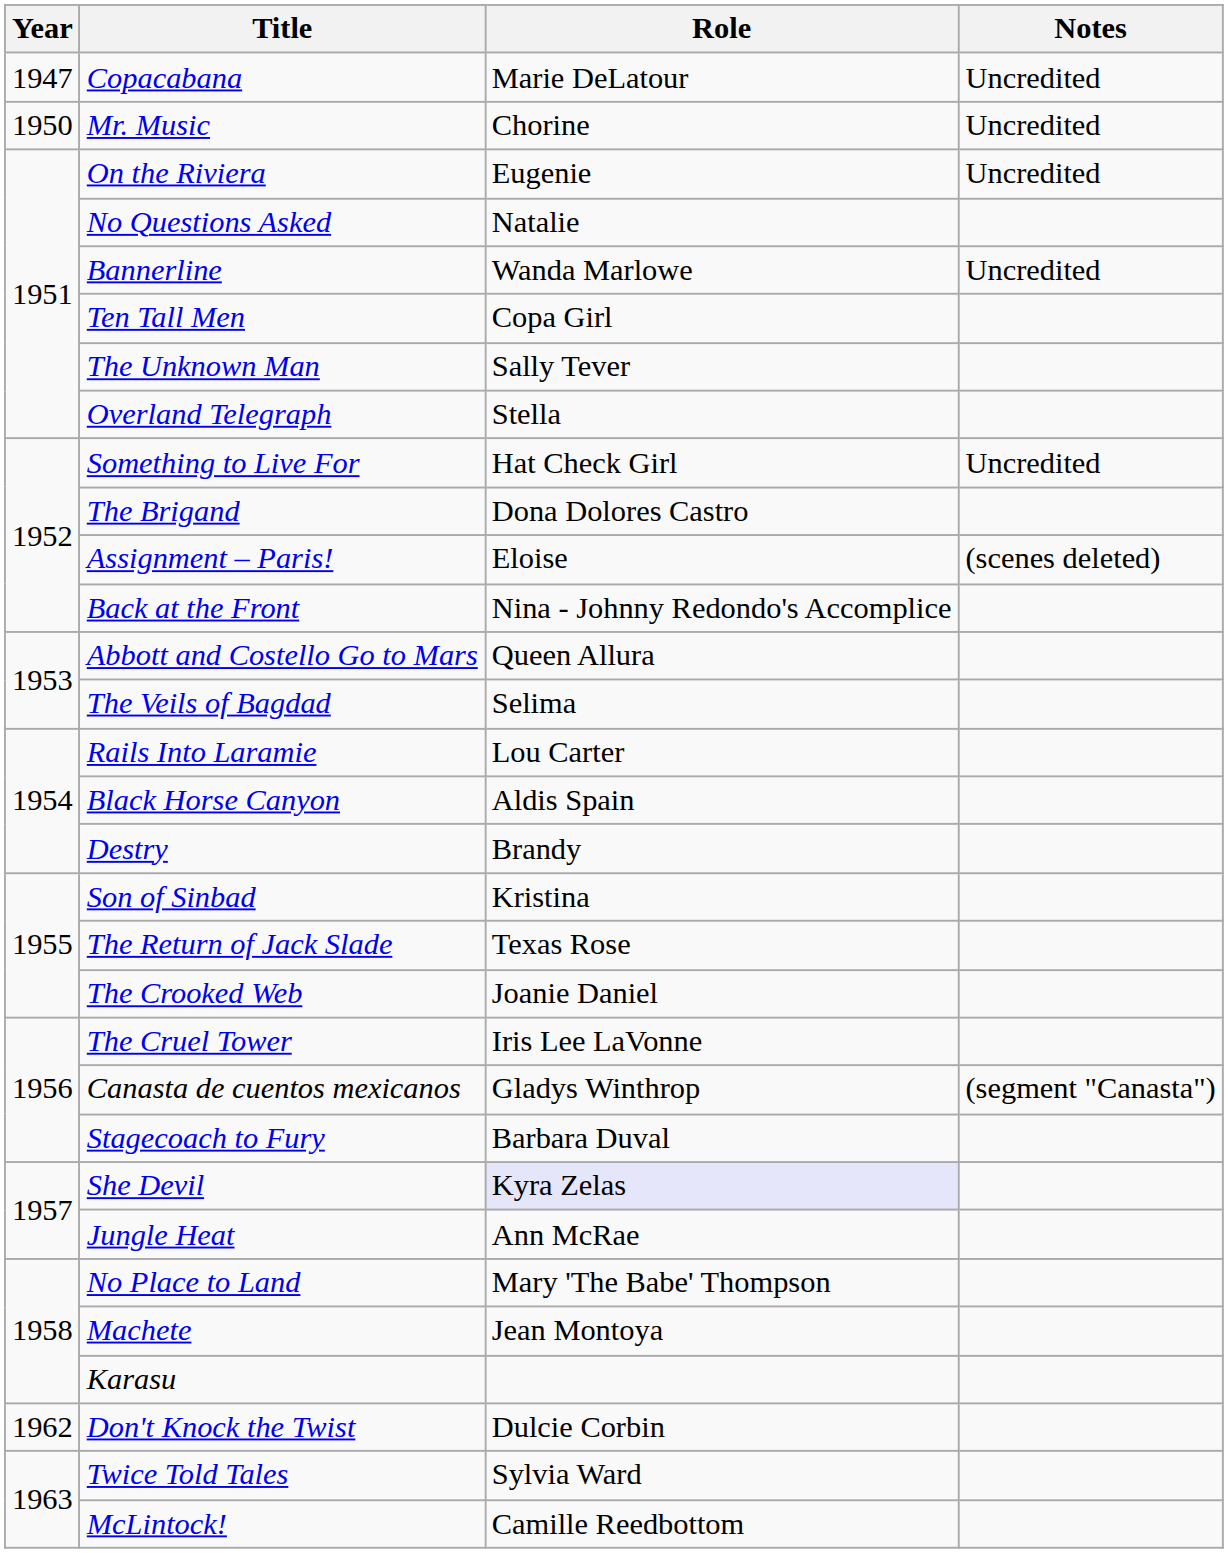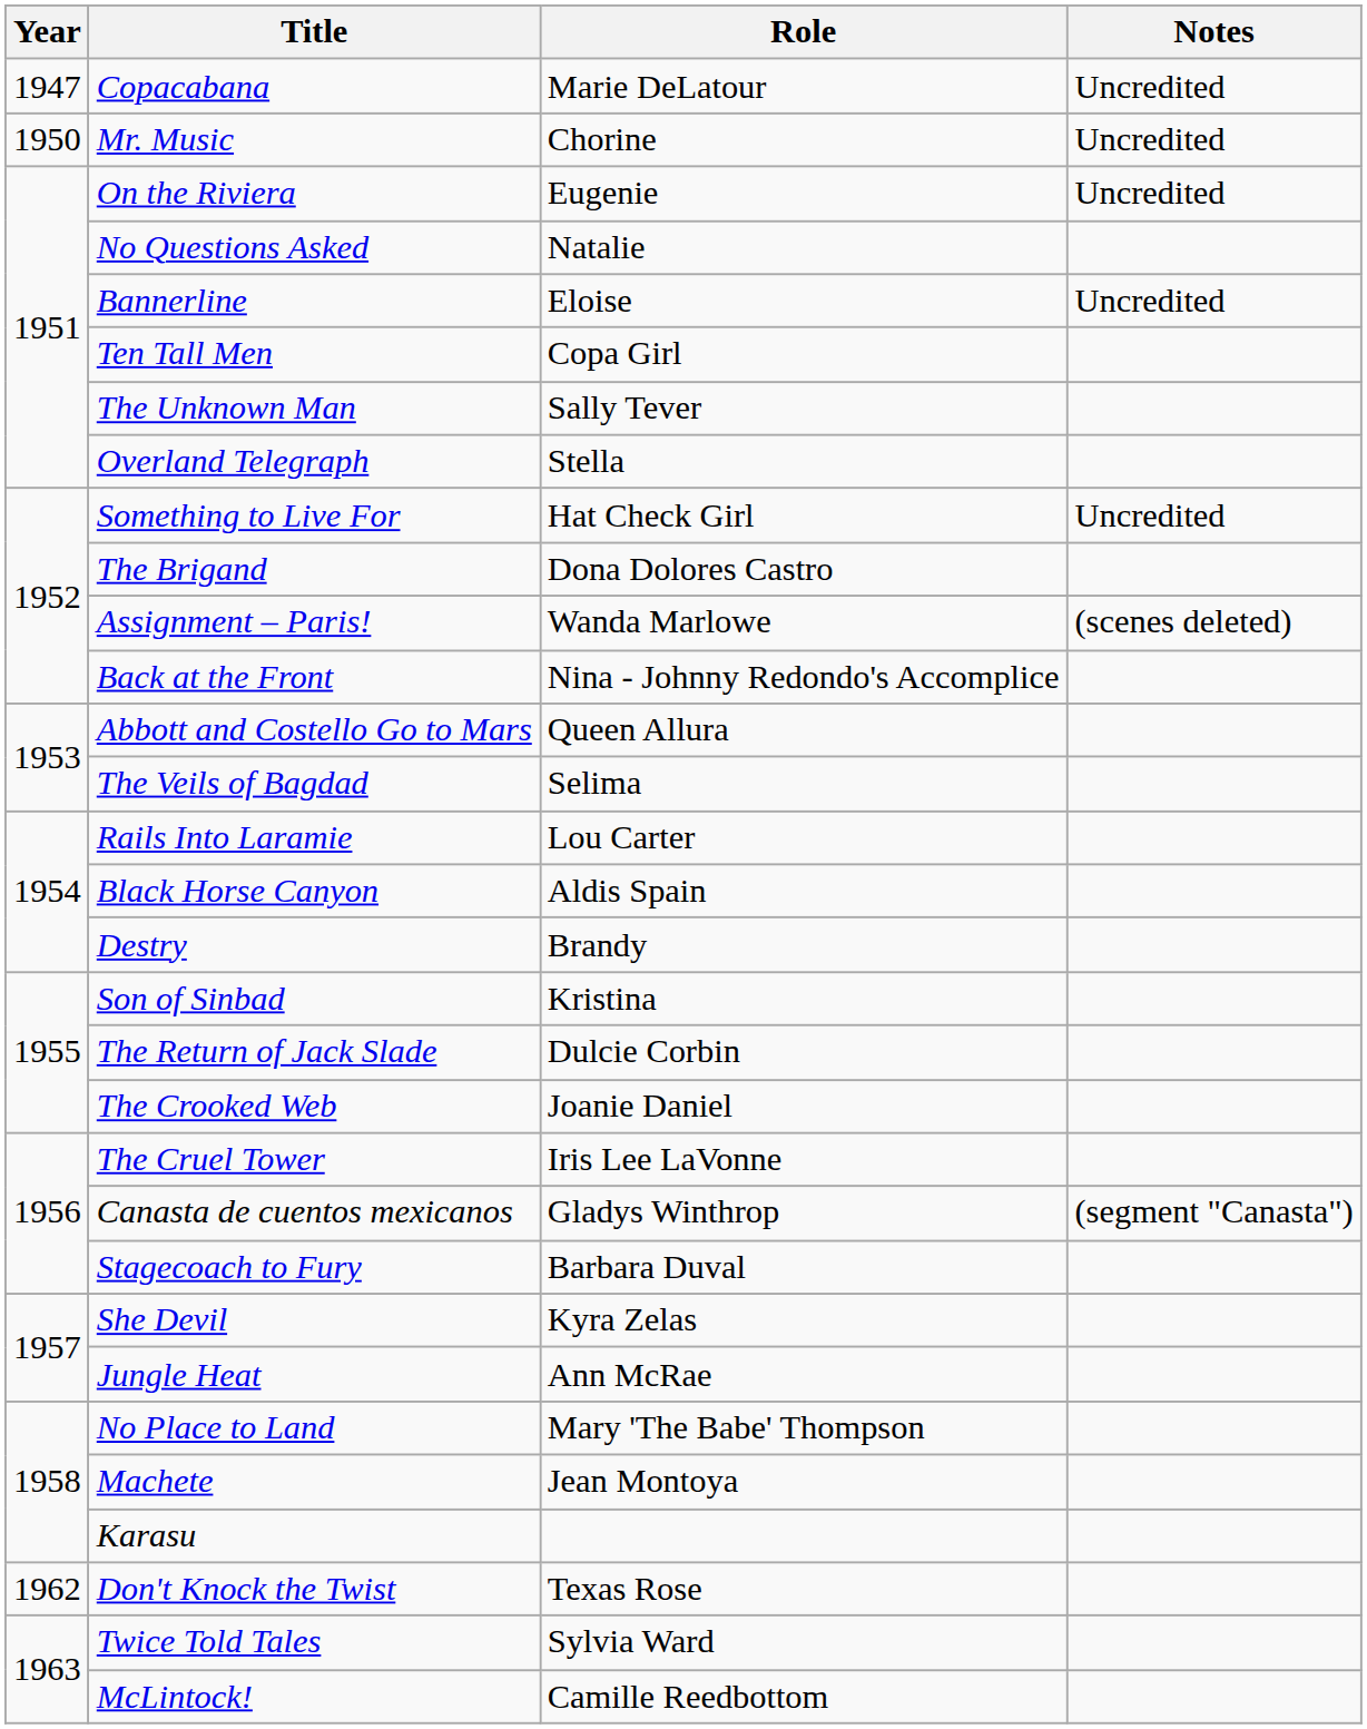 <table class="wikitable">
 <tr>
 <th>Year</th>
 <th>Title</th>
 <th>Role</th>
 <th>Notes</th>
 </tr>
 <tr>
 <td>1947</td>
 <td><em><a href='#'>Copacabana</a></em></td>
 <td>Marie DeLatour</td>
 <td>Uncredited</td>
 </tr>
 <tr>
 <td>1950</td>
 <td><em><a href='#'>Mr. Music</a></em></td>
 <td>Chorine</td>
 <td>Uncredited</td>
 </tr>
 <tr>
 <td rowspan=6>1951</td>
 <td><em><a href='#'>On the Riviera</a></em></td>
 <td>Eugenie</td>
 <td>Uncredited</td>
 </tr>
 <tr>
 <td><em><a href='#'>No Questions Asked</a></em></td>
 <td>Natalie</td>
 <td></td>
 </tr>
 <tr>
 <td><em><a href='#'>Bannerline</a></em></td>
-<td>Wanda Marlowe</td>
+<td>Eloise</td>
 <td>Uncredited</td>
 </tr>
 <tr>
 <td><em><a href='#'>Ten Tall Men</a></em></td>
 <td>Copa Girl</td>
 <td></td>
 </tr>
 <tr>
 <td><em><a href='#'>The Unknown Man</a></em></td>
 <td>Sally Tever</td>
 <td></td>
 </tr>
 <tr>
 <td><em><a href='#'>Overland Telegraph</a></em></td>
 <td>Stella</td>
 <td></td>
 </tr>
 <tr>
 <td rowspan=4>1952</td>
 <td><em><a href='#'>Something to Live For</a></em></td>
 <td>Hat Check Girl</td>
 <td>Uncredited</td>
 </tr>
 <tr>
 <td><em><a href='#'>The Brigand</a></em></td>
 <td>Dona Dolores Castro</td>
 <td></td>
 </tr>
 <tr>
 <td><em><a href='#'>Assignment – Paris!</a></em></td>
-<td>Eloise</td>
+<td>Wanda Marlowe</td>
 <td>(scenes deleted)</td>
 </tr>
 <tr>
 <td><em><a href='#'>Back at the Front</a></em></td>
 <td>Nina - Johnny Redondo's Accomplice</td>
 <td></td>
 </tr>
 <tr>
 <td rowspan=2>1953</td>
 <td><em><a href='#'>Abbott and Costello Go to Mars</a></em></td>
 <td>Queen Allura</td>
 <td></td>
 </tr>
 <tr>
 <td><em><a href='#'>The Veils of Bagdad</a></em></td>
 <td>Selima</td>
 <td></td>
 </tr>
 <tr>
 <td rowspan=3>1954</td>
 <td><em><a href='#'>Rails Into Laramie</a></em></td>
 <td>Lou Carter</td>
 <td></td>
 </tr>
 <tr>
 <td><em><a href='#'>Black Horse Canyon</a></em></td>
 <td>Aldis Spain</td>
 <td></td>
 </tr>
 <tr>
 <td><em><a href='#'>Destry</a></em></td>
 <td>Brandy</td>
 <td></td>
 </tr>
 <tr>
 <td rowspan=3>1955</td>
 <td><em><a href='#'>Son of Sinbad</a></em></td>
 <td>Kristina</td>
 <td></td>
 </tr>
 <tr>
 <td><em><a href='#'>The Return of Jack Slade</a></em></td>
-<td>Texas Rose</td>
+<td>Dulcie Corbin</td>
 <td></td>
 </tr>
 <tr>
 <td><em><a href='#'>The Crooked Web</a></em></td>
 <td>Joanie Daniel</td>
 <td></td>
 </tr>
 <tr>
 <td rowspan=3>1956</td>
 <td><em><a href='#'>The Cruel Tower</a></em></td>
 <td>Iris Lee LaVonne</td>
 <td></td>
 </tr>
 <tr>
 <td><em>Canasta de cuentos mexicanos</em></td>
 <td>Gladys Winthrop</td>
 <td>(segment "Canasta")</td>
 </tr>
 <tr>
 <td><em><a href='#'>Stagecoach to Fury</a></em></td>
 <td>Barbara Duval</td>
 <td></td>
 </tr>
 <tr>
 <td rowspan=2>1957</td>
 <td><em><a href='#'>She Devil</a></em></td>
-<td style="background: lavender;">Kyra Zelas</td>
+<td>Kyra Zelas</td>
 <td></td>
 </tr>
 <tr>
 <td><em><a href='#'>Jungle Heat</a></em></td>
 <td>Ann McRae</td>
 <td></td>
 </tr>
 <tr>
 <td rowspan=3>1958</td>
 <td><em><a href='#'>No Place to Land</a></em></td>
 <td>Mary 'The Babe' Thompson</td>
 <td></td>
 </tr>
 <tr>
 <td><em><a href='#'>Machete</a></em></td>
 <td>Jean Montoya</td>
 <td></td>
 </tr>
 <tr>
 <td><em>Karasu</em></td>
 <td></td>
 <td></td>
 </tr>
 <tr>
 <td>1962</td>
 <td><em><a href='#'>Don't Knock the Twist</a></em></td>
-<td>Dulcie Corbin</td>
+<td>Texas Rose</td>
 <td></td>
 </tr>
 <tr>
 <td rowspan=2>1963</td>
 <td><em><a href='#'>Twice Told Tales</a></em></td>
 <td>Sylvia Ward</td>
 <td></td>
 </tr>
 <tr>
 <td><em><a href='#'>McLintock!</a></em></td>
 <td>Camille Reedbottom</td>
 <td></td>
 </tr>
 </table>
